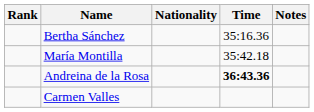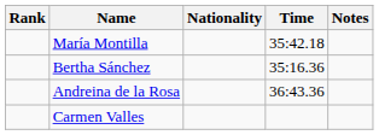 <table class="wikitable sortable" style="text-align:center">
 <tr>
 <th>Rank</th>
 <th>Name</th>
 <th>Nationality</th>
 <th>Time</th>
 <th>Notes</th>
 </tr>
 <tr>
 <td></td>
+<td align=left><a href='#'>María Montilla</a></td>
+<td align=left></td>
+<td>35:42.18</td>
+<td></td>
+</tr>
+<tr>
+<td></td>
 <td align=left><a href='#'>Bertha Sánchez</a></td>
 <td align=left></td>
 <td>35:16.36</td>
 <td></td>
 </tr>
 <tr>
 <td></td>
-<td align=left><a href='#'>María Montilla</a></td>
-<td align=left></td>
-<td>35:42.18</td>
-<td></td>
-</tr>
-<tr>
-<td></td>
 <td align=left><a href='#'>Andreina de la Rosa</a></td>
 <td align=left></td>
-<td><strong>36:43.36</strong></td>
+<td>36:43.36</td>
 <td></td>
 </tr>
 <tr>
 <td></td>
 <td align=left><a href='#'>Carmen Valles</a></td>
 <td align=left></td>
 <td></td>
 <td></td>
 </tr>
 </table>
